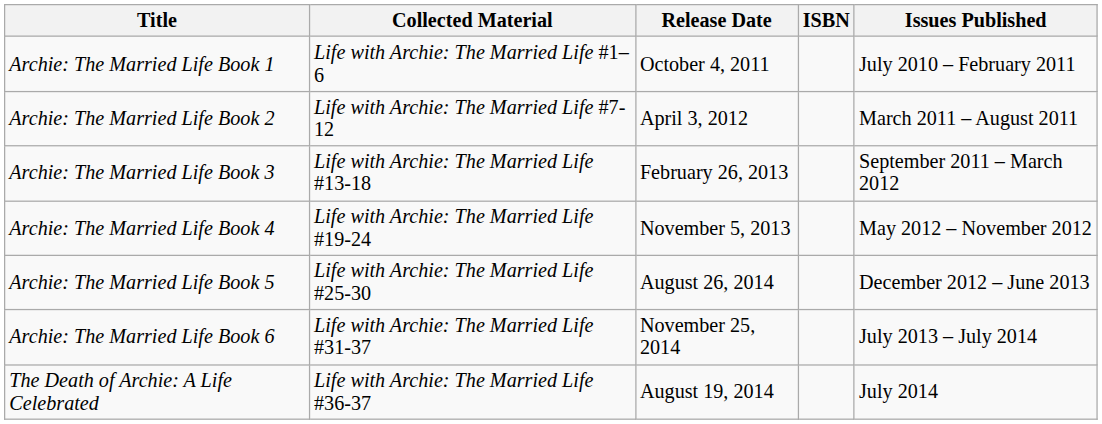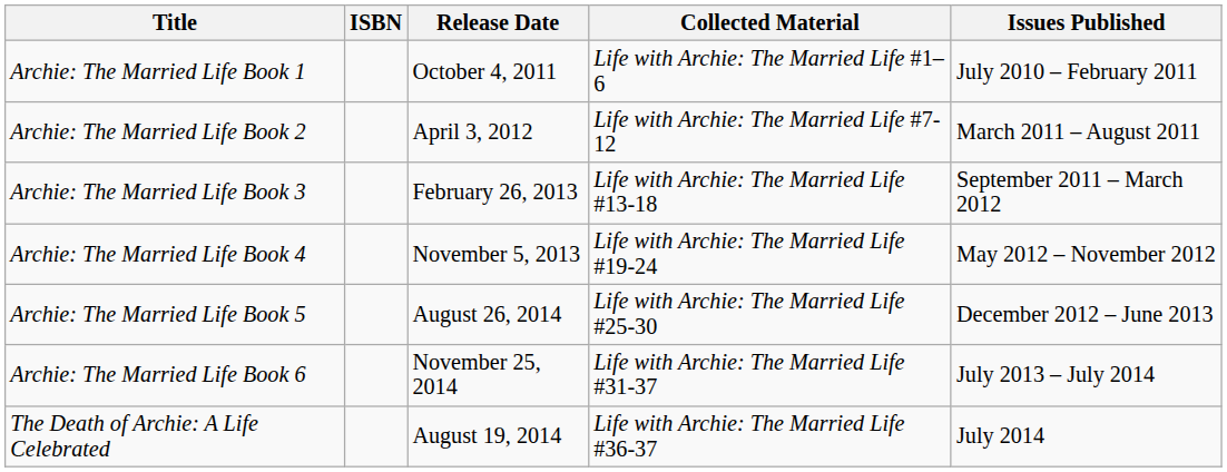 <table class="wikitable">
 <tr>
 <th>Title</th>
+<th>ISBN</th>
+<th>Release Date</th>
 <th>Collected Material</th>
-<th>Release Date</th>
-<th>ISBN</th>
 <th>Issues Published</th>
 </tr>
 <tr>
 <td><em>Archie: The Married Life Book 1</em></td>
+<td></td>
+<td>October 4, 2011</td>
 <td><em>Life with Archie: The Married Life</em> #1–6</td>
-<td>October 4, 2011</td>
-<td></td>
 <td>July 2010 – February 2011</td>
 </tr>
 <tr>
 <td><em>Archie: The Married Life Book 2</em></td>
+<td></td>
+<td>April 3, 2012</td>
 <td><em>Life with Archie: The Married Life</em> #7-12</td>
-<td>April 3, 2012</td>
-<td></td>
 <td>March 2011 – August 2011</td>
 </tr>
 <tr>
 <td><em>Archie: The Married Life Book 3</em></td>
+<td></td>
+<td>February 26, 2013</td>
 <td><em>Life with Archie: The Married Life</em> #13-18</td>
-<td>February 26, 2013</td>
-<td></td>
 <td>September 2011 – March 2012</td>
 </tr>
 <tr>
 <td><em>Archie: The Married Life Book 4</em></td>
+<td></td>
+<td>November 5, 2013</td>
 <td><em>Life with Archie: The Married Life</em> #19-24</td>
-<td>November 5, 2013</td>
-<td></td>
 <td>May 2012 – November 2012</td>
 </tr>
 <tr>
 <td><em>Archie: The Married Life Book 5</em></td>
+<td></td>
+<td>August 26, 2014</td>
 <td><em>Life with Archie: The Married Life</em> #25-30</td>
-<td>August 26, 2014</td>
-<td></td>
 <td>December 2012 – June 2013</td>
 </tr>
 <tr>
 <td><em>Archie: The Married Life Book 6</em></td>
+<td></td>
+<td>November 25, 2014</td>
 <td><em>Life with Archie: The Married Life</em> #31-37</td>
-<td>November 25, 2014</td>
-<td></td>
 <td>July 2013 – July 2014</td>
 </tr>
 <tr>
 <td><em>The Death of Archie: A Life Celebrated</em></td>
+<td></td>
+<td>August 19, 2014</td>
 <td><em>Life with Archie: The Married Life</em> #36-37</td>
-<td>August 19, 2014</td>
-<td></td>
 <td>July 2014</td>
 </tr>
 </table>
